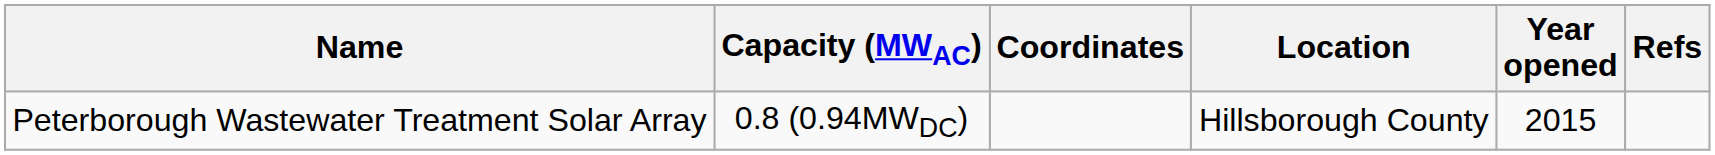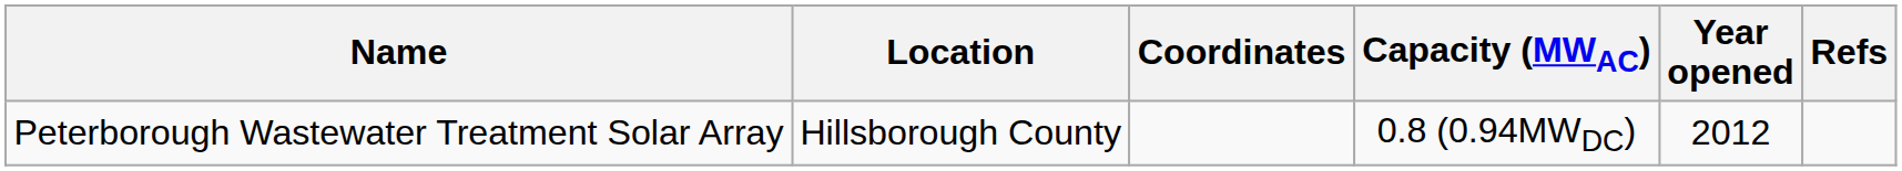 <table class="wikitable sortable">
 <tr>
 <th>Name</th>
+<th>Location</th>
+<th>Coordinates</th>
 <th>Capacity (<a href='#'>MW<sub>AC</sub></a>)</th>
-<th>Coordinates</th>
-<th>Location</th>
 <th>Year<br>opened</th>
 <th>Refs</th>
 </tr>
 <tr>
 <td>Peterborough Wastewater Treatment Solar Array</td>
+<td>Hillsborough County</td>
+<td></td>
 <td align="center">0.8 (0.94MW<sub>DC</sub>)</td>
-<td></td>
-<td>Hillsborough County</td>
-<td align="center">2015</td>
+<td align="center">2012</td>
 <td></td>
 </tr>
 </table>
